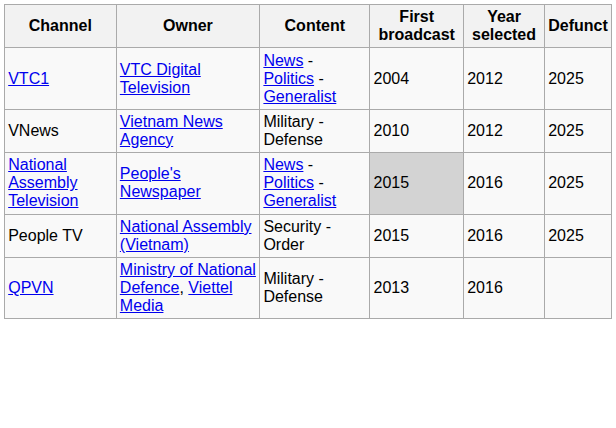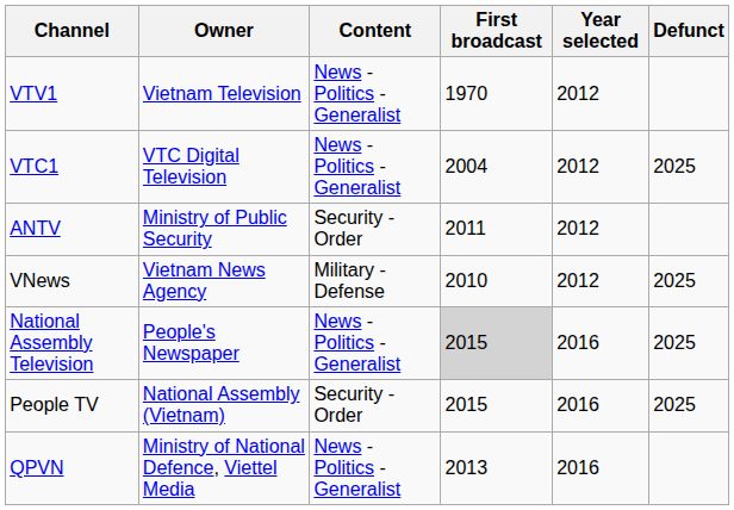 <table class="wikitable">
 <tr>
 <th>Channel</th>
 <th>Owner</th>
 <th>Content</th>
 <th>First broadcast</th>
 <th>Year selected</th>
 <th>Defunct</th>
 </tr>
 <tr>
+<td><a href='#'>VTV1</a></td>
+<td><a href='#'>Vietnam Television</a></td>
+<td><a href='#'>News</a> - <a href='#'>Politics</a> - <a href='#'>Generalist</a></td>
+<td>1970</td>
+<td>2012</td>
+<td></td>
+</tr>
+<tr>
 <td><a href='#'>VTC1</a></td>
 <td><a href='#'>VTC Digital Television</a></td>
 <td><a href='#'>News</a> - <a href='#'>Politics</a> - <a href='#'>Generalist</a></td>
 <td>2004</td>
 <td>2012</td>
 <td>2025</td>
+</tr>
+<tr>
+<td><a href='#'>ANTV</a></td>
+<td><a href='#'>Ministry of Public Security</a></td>
+<td>Security - Order</td>
+<td>2011</td>
+<td>2012</td>
+<td></td>
 </tr>
 <tr>
 <td>VNews</td>
 <td><a href='#'>Vietnam News Agency</a></td>
 <td>Military - Defense</td>
 <td>2010</td>
 <td>2012</td>
 <td>2025</td>
 </tr>
 <tr>
 <td><a href='#'>National Assembly Television</a></td>
 <td><a href='#'>People's Newspaper</a></td>
 <td><a href='#'>News</a> - <a href='#'>Politics</a> - <a href='#'>Generalist</a></td>
 <td style="background: lightgrey;">2015</td>
 <td>2016</td>
 <td>2025</td>
 </tr>
 <tr>
 <td>People TV</td>
 <td><a href='#'>National Assembly (Vietnam)</a></td>
 <td>Security - Order</td>
 <td>2015</td>
 <td>2016</td>
 <td>2025</td>
 </tr>
 <tr>
 <td><a href='#'>QPVN</a></td>
 <td><a href='#'>Ministry of National Defence</a>, <a href='#'>Viettel Media</a></td>
-<td>Military - Defense</td>
+<td><a href='#'>News</a> - <a href='#'>Politics</a> - <a href='#'>Generalist</a></td>
 <td>2013</td>
 <td>2016</td>
 <td></td>
 </tr>
 </table>
